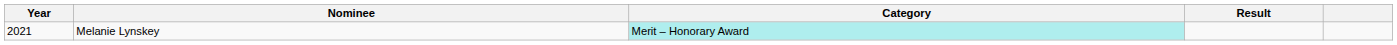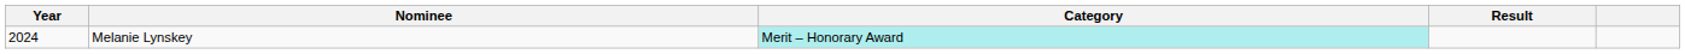 <table class="wikitable" style="width:100%;">
 <tr>
 <th style="width:5%;">Year</th>
 <th style="width:40%;">Nominee</th>
 <th style="width:40%;">Category</th>
 <th style="width:10%;">Result</th>
 <th style="width:5%;"></th>
 </tr>
 <tr>
-<td>2021</td>
+<td>2024</td>
 <td>Melanie Lynskey</td>
 <td style="background: paleturquoise;">Merit – Honorary Award </td>
 <td></td>
 <td style="text-align:center;"></td>
 </tr>
 </table>
